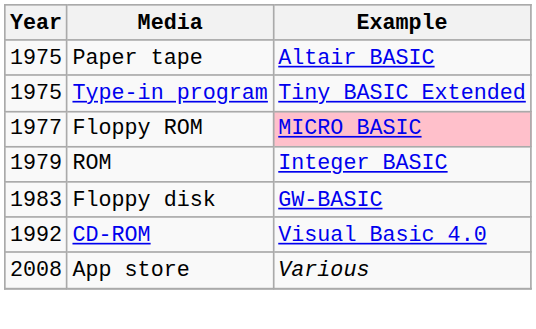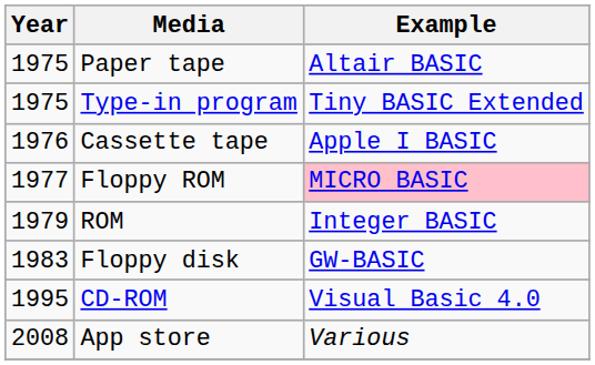 <table class="wikitable">
 <tr>
 <th>Year</th>
 <th>Media</th>
 <th>Example</th>
 </tr>
 <tr>
 <td>1975</td>
 <td>Paper tape</td>
 <td><a href='#'>Altair BASIC</a></td>
 </tr>
 <tr>
 <td>1975</td>
 <td><a href='#'>Type-in program</a></td>
 <td><a href='#'>Tiny BASIC Extended</a></td>
 </tr>
 <tr>
+<td>1976</td>
+<td>Cassette tape</td>
+<td><a href='#'>Apple I BASIC</a></td>
+</tr>
+<tr>
 <td>1977</td>
 <td>Floppy ROM</td>
 <td style="background: pink;"><a href='#'>MICRO BASIC</a></td>
 </tr>
 <tr>
 <td>1979</td>
 <td>ROM</td>
 <td><a href='#'>Integer BASIC</a></td>
 </tr>
 <tr>
 <td>1983</td>
 <td>Floppy disk</td>
 <td><a href='#'>GW-BASIC</a></td>
 </tr>
 <tr>
-<td>1992</td>
+<td>1995</td>
 <td><a href='#'>CD-ROM</a></td>
 <td><a href='#'>Visual Basic 4.0</a></td>
 </tr>
 <tr>
 <td>2008</td>
 <td>App store</td>
 <td><em>Various</em></td>
 </tr>
 <tr>
 </tr>
 </table>
